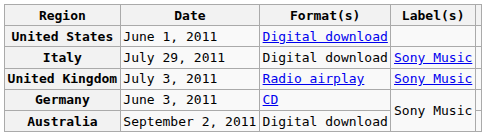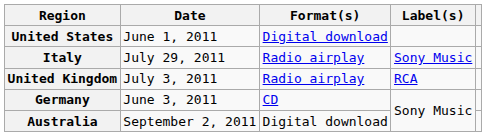 <table class="wikitable plainrowheaders">
 <tr>
 <th scope="col">Region</th>
 <th scope="col">Date</th>
 <th scope="col">Format(s)</th>
 <th scope="col">Label(s)</th>
 <th scope="col"></th>
 </tr>
 <tr>
 <th scope="row">United States</th>
 <td>June 1, 2011</td>
 <td><a href='#'>Digital download</a></td>
 <td></td>
 <td></td>
 </tr>
 <tr>
 <th scope="row">Italy</th>
 <td>July 29, 2011</td>
-<td>Digital download </td>
+<td><a href='#'>Radio airplay</a></td>
 <td><a href='#'>Sony Music</a></td>
 <td></td>
 </tr>
 <tr>
 <th scope="row">United Kingdom</th>
 <td>July 3, 2011</td>
 <td><a href='#'>Radio airplay</a></td>
-<td><a href='#'>Sony Music</a></td>
+<td><a href='#'>RCA</a></td>
 <td></td>
 </tr>
 <tr>
 <th scope="row">Germany</th>
 <td>June 3, 2011</td>
 <td><a href='#'>CD</a></td>
 <td rowspan="2">Sony Music</td>
 <td></td>
 </tr>
 <tr>
 <th scope="row">Australia</th>
 <td>September 2, 2011</td>
 <td>Digital download </td>
 <td></td>
 </tr>
 </table>
